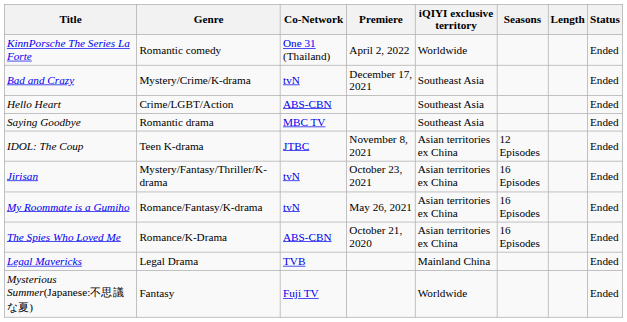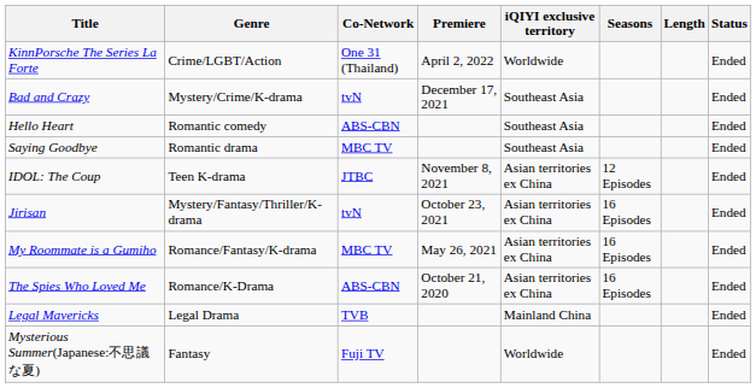 <table class="wikitable sortable" style="width:100%" id="dramashows">
 <tr>
 <th>Title</th>
 <th>Genre</th>
 <th>Co-Network</th>
 <th>Premiere</th>
 <th>iQIYI exclusive territory</th>
 <th>Seasons</th>
 <th>Length</th>
 <th>Status</th>
 </tr>
 <tr>
 <td><em><a href='#'>KinnPorsche The Series La Forte</a></em></td>
-<td>Romantic comedy</td>
+<td>Crime/LGBT/Action</td>
 <td><a href='#'>One 31</a> (Thailand)</td>
 <td>April 2, 2022</td>
 <td>Worldwide</td>
 <td></td>
 <td></td>
 <td>Ended</td>
 </tr>
 <tr>
 <td><em><a href='#'>Bad and Crazy</a></em></td>
 <td>Mystery/Crime/K-drama</td>
 <td><a href='#'>tvN</a></td>
 <td>December 17, 2021</td>
 <td>Southeast Asia</td>
 <td></td>
 <td></td>
 <td>Ended</td>
 </tr>
 <tr>
 <td><em>Hello Heart</em></td>
-<td>Crime/LGBT/Action</td>
+<td>Romantic comedy</td>
 <td><a href='#'>ABS-CBN</a></td>
 <td></td>
 <td>Southeast Asia</td>
 <td></td>
 <td></td>
 <td>Ended</td>
 </tr>
 <tr>
 <td><em>Saying Goodbye</em></td>
 <td>Romantic drama</td>
 <td><a href='#'>MBC TV</a></td>
 <td></td>
 <td>Southeast Asia</td>
 <td></td>
 <td></td>
 <td>Ended</td>
 </tr>
 <tr>
 <td><em>IDOL: The Coup</em></td>
 <td>Teen K-drama</td>
 <td><a href='#'>JTBC</a></td>
 <td>November 8, 2021</td>
 <td>Asian territories ex China</td>
 <td>12 Episodes</td>
 <td></td>
 <td>Ended</td>
 </tr>
 <tr>
 <td><a href='#'><em>Jirisan</em></a></td>
 <td>Mystery/Fantasy/Thriller/K-drama</td>
 <td><a href='#'>tvN</a></td>
 <td>October 23, 2021</td>
 <td>Asian territories ex China</td>
 <td>16 Episodes</td>
 <td></td>
 <td>Ended</td>
 </tr>
 <tr>
 <td><em><a href='#'>My Roommate is a Gumiho</a></em></td>
 <td>Romance/Fantasy/K-drama</td>
-<td><a href='#'>tvN</a></td>
+<td><a href='#'>MBC TV</a></td>
 <td>May 26, 2021</td>
 <td>Asian territories ex China</td>
 <td>16 Episodes</td>
 <td></td>
 <td>Ended</td>
 </tr>
 <tr>
 <td><em><a href='#'>The Spies Who Loved Me</a></em></td>
 <td>Romance/K-Drama</td>
 <td><a href='#'>ABS-CBN</a></td>
 <td>October 21, 2020</td>
 <td>Asian territories ex China</td>
 <td>16 Episodes</td>
 <td></td>
 <td>Ended</td>
 </tr>
 <tr>
 <td><em><a href='#'>Legal Mavericks</a></em></td>
 <td>Legal Drama</td>
 <td><a href='#'>TVB</a></td>
 <td></td>
 <td>Mainland China</td>
 <td></td>
 <td></td>
 <td>Ended</td>
 </tr>
 <tr>
 <td><em>Mysterious Summer</em>(Japanese:不思議な夏)</td>
 <td>Fantasy</td>
 <td><a href='#'>Fuji TV</a></td>
 <td></td>
 <td>Worldwide</td>
 <td></td>
 <td></td>
 <td>Ended</td>
 </tr>
 </table>
